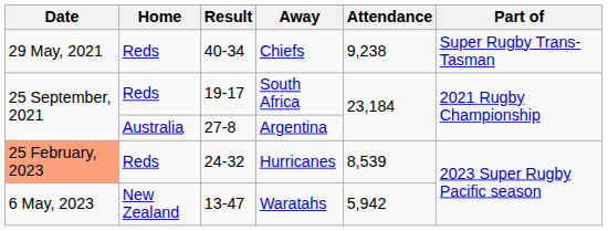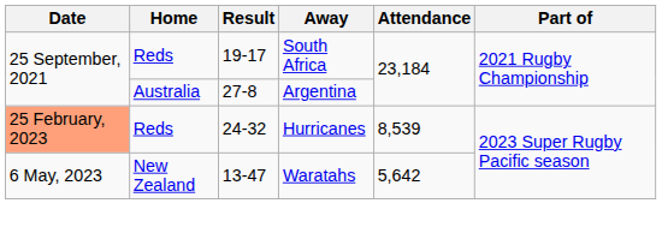 <table class="wikitable">
 <tr>
 <th>Date</th>
 <th>Home</th>
 <th>Result</th>
 <th>Away</th>
 <th>Attendance</th>
 <th>Part of</th>
-</tr>
-<tr>
-<td>29 May, 2021</td>
-<td> <a href='#'>Reds</a></td>
-<td>40-34</td>
-<td> <a href='#'>Chiefs</a></td>
-<td>9,238</td>
-<td><a href='#'>Super Rugby Trans-Tasman</a></td>
 </tr>
 <tr>
 <td rowspan="2">25 September, 2021</td>
 <td> <a href='#'>Reds</a></td>
 <td>19-17</td>
 <td> <a href='#'>South Africa</a></td>
 <td rowspan="2">23,184</td>
 <td rowspan="2"><a href='#'>2021 Rugby Championship</a></td>
 </tr>
 <tr>
 <td> <a href='#'>Australia</a></td>
 <td>27-8</td>
 <td> <a href='#'>Argentina</a></td>
 </tr>
 <tr>
 <td style="background: lightsalmon;">25 February, 2023</td>
 <td> <a href='#'>Reds</a></td>
 <td>24-32</td>
 <td> <a href='#'>Hurricanes</a></td>
 <td>8,539</td>
 <td rowspan="2"><a href='#'>2023 Super Rugby Pacific season</a></td>
 </tr>
 <tr>
 <td>6 May, 2023</td>
 <td> <a href='#'>New Zealand</a></td>
 <td>13-47</td>
 <td> <a href='#'>Waratahs</a></td>
-<td>5,942</td>
+<td>5,642</td>
 </tr>
 </table>
